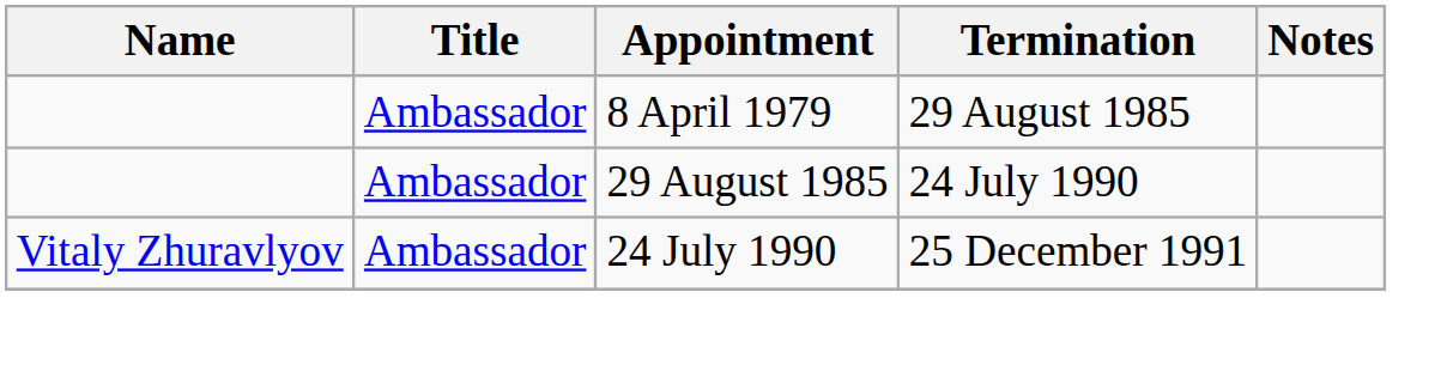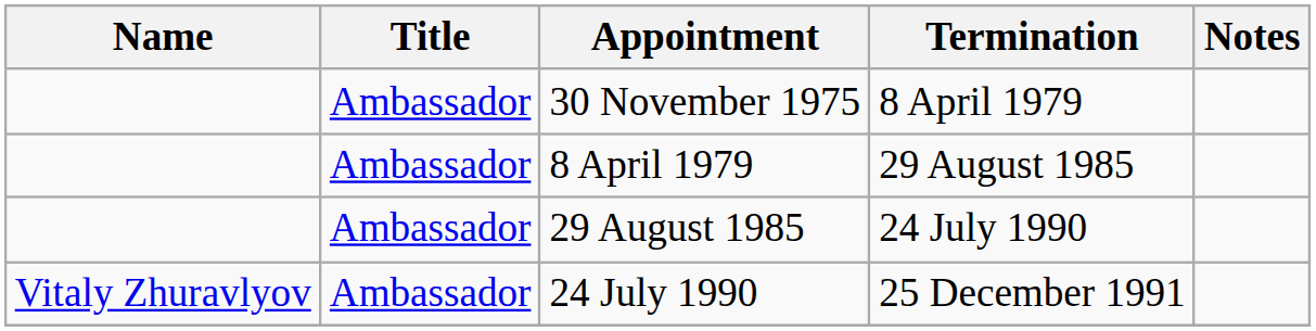 <table class="wikitable">
 <tr valign="middle">
 <th>Name</th>
 <th>Title</th>
 <th>Appointment</th>
 <th>Termination</th>
 <th>Notes</th>
+</tr>
+<tr>
+<td></td>
+<td><a href='#'>Ambassador</a></td>
+<td>30 November 1975</td>
+<td>8 April 1979</td>
+<td></td>
 </tr>
 <tr>
 <td></td>
 <td><a href='#'>Ambassador</a></td>
 <td>8 April 1979</td>
 <td>29 August 1985</td>
 <td></td>
 </tr>
 <tr>
 <td></td>
 <td><a href='#'>Ambassador</a></td>
 <td>29 August 1985</td>
 <td>24 July 1990</td>
 <td></td>
 </tr>
 <tr>
 <td><a href='#'>Vitaly Zhuravlyov</a></td>
 <td><a href='#'>Ambassador</a></td>
 <td>24 July 1990</td>
 <td>25 December 1991</td>
 <td></td>
 </tr>
 <tr>
 </tr>
 </table>
